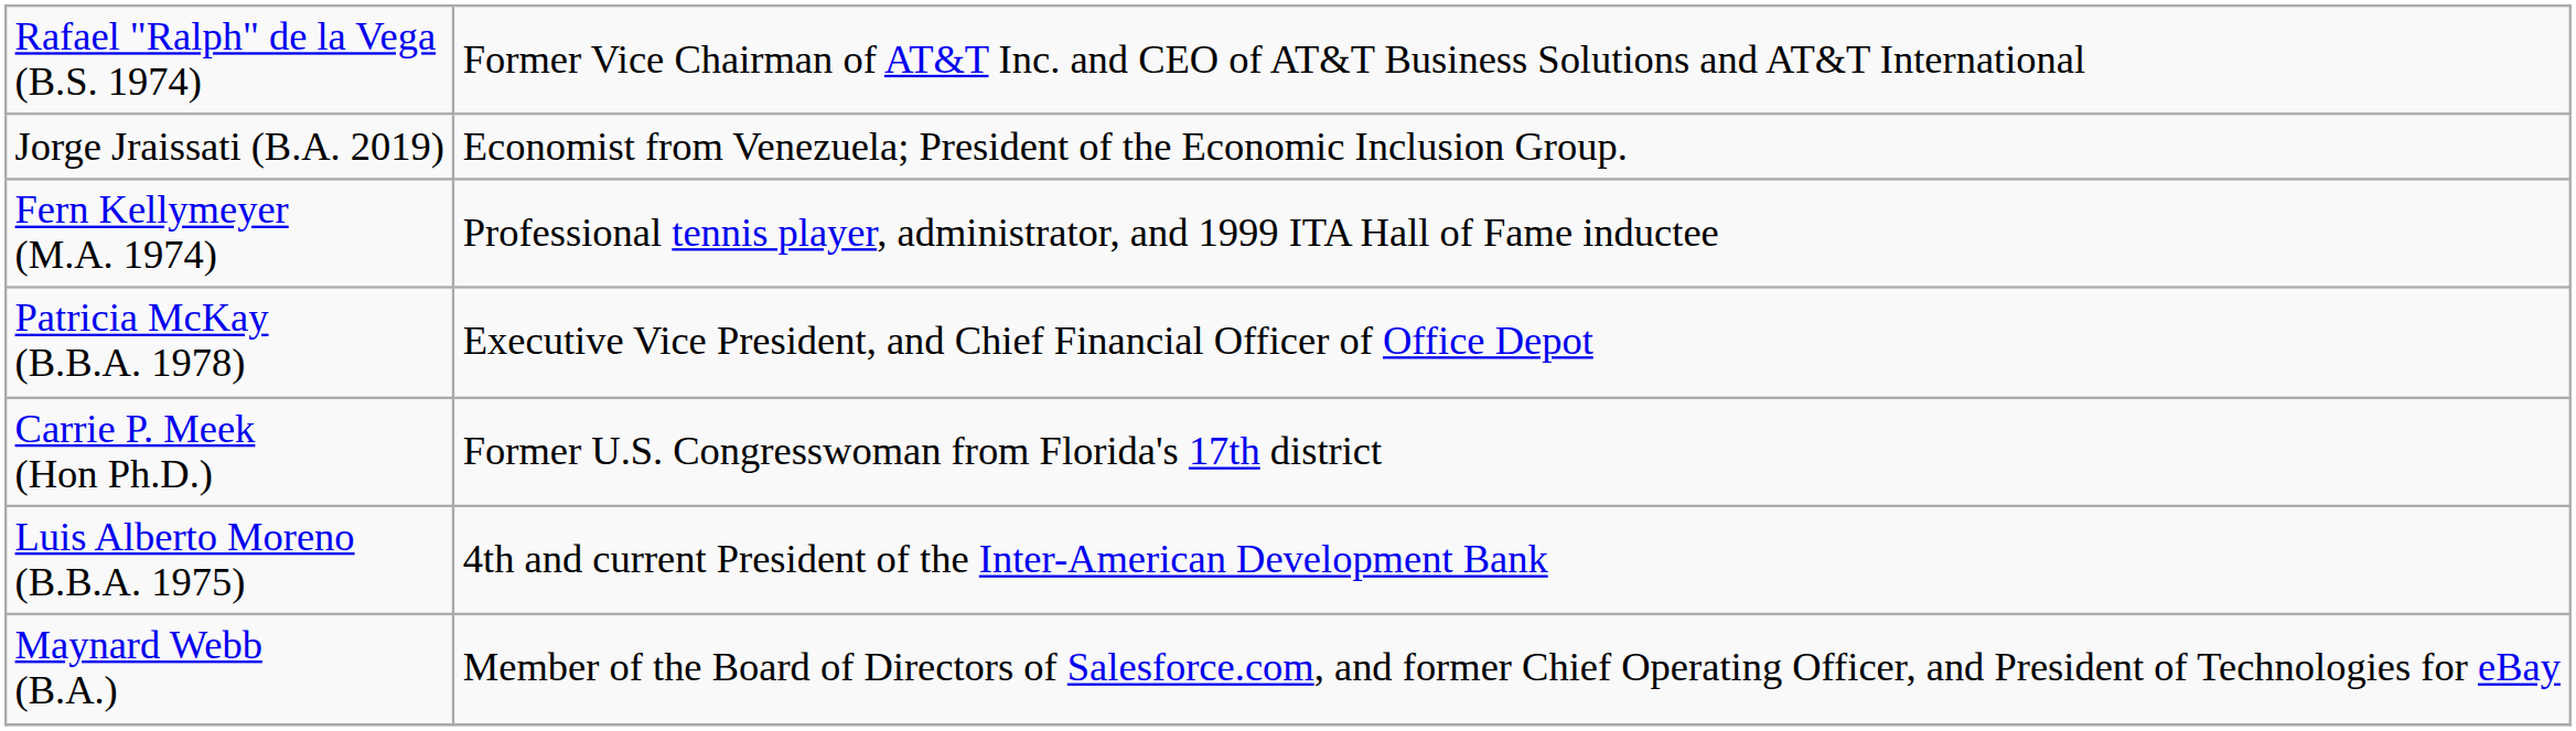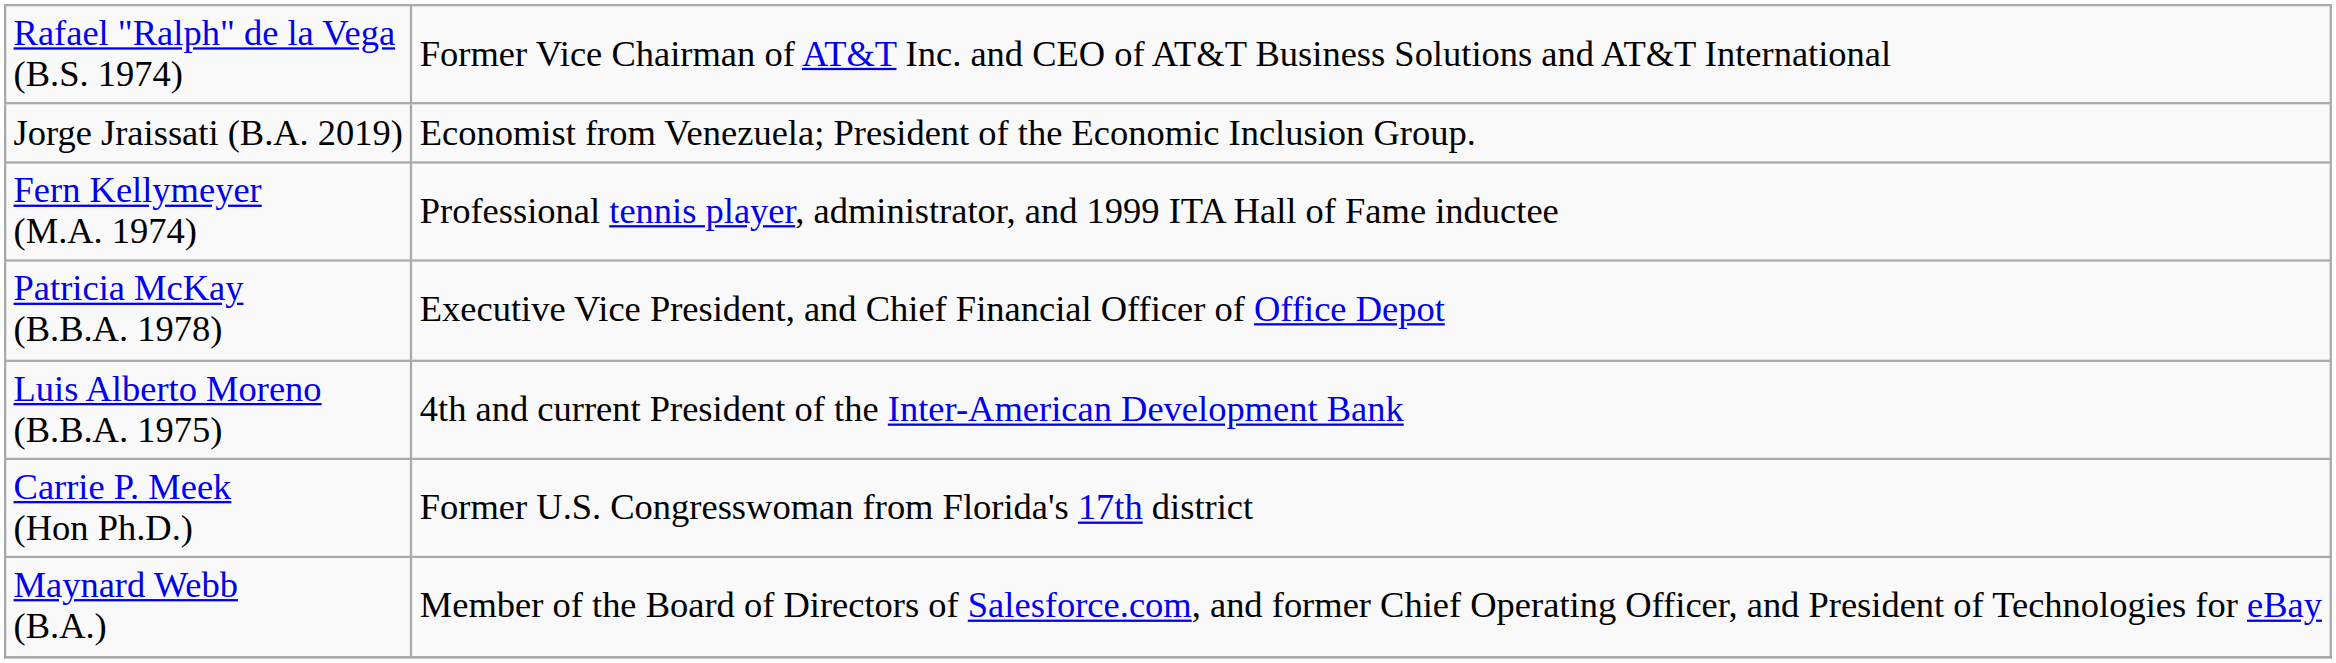 <table class="wikitable">
 <tr>
 <td><a href='#'>Rafael "Ralph" de la Vega</a><br>(B.S. 1974)</td>
 <td>Former Vice Chairman of <a href='#'>AT&T</a> Inc. and CEO of AT&T Business Solutions and AT&T International</td>
 </tr>
 <tr>
 <td>Jorge Jraissati (B.A. 2019)</td>
 <td>Economist from Venezuela; President of the Economic Inclusion Group.</td>
 </tr>
 <tr>
 <td><a href='#'>Fern Kellymeyer</a><br>(M.A. 1974)</td>
 <td>Professional <a href='#'>tennis player</a>, administrator, and 1999 ITA Hall of Fame inductee</td>
 </tr>
 <tr>
 <td><a href='#'>Patricia McKay</a><br>(B.B.A. 1978)</td>
 <td>Executive Vice President, and Chief Financial Officer of <a href='#'>Office Depot</a></td>
 </tr>
 <tr>
+<td><a href='#'>Luis Alberto Moreno</a><br>(B.B.A. 1975)</td>
+<td>4th and current President of the <a href='#'>Inter-American Development Bank</a></td>
+</tr>
+<tr>
 <td><a href='#'>Carrie P. Meek</a><br>(Hon Ph.D.)</td>
 <td>Former U.S. Congresswoman from Florida's <a href='#'>17th</a> district</td>
-</tr>
-<tr>
-<td><a href='#'>Luis Alberto Moreno</a><br>(B.B.A. 1975)</td>
-<td>4th and current President of the <a href='#'>Inter-American Development Bank</a></td>
 </tr>
 <tr>
 <td><a href='#'>Maynard Webb</a><br>(B.A.)</td>
 <td>Member of the Board of Directors of <a href='#'>Salesforce.com</a>, and former Chief Operating Officer, and President of Technologies for <a href='#'>eBay</a></td>
 </tr>
 <tr>
 </tr>
 </table>
